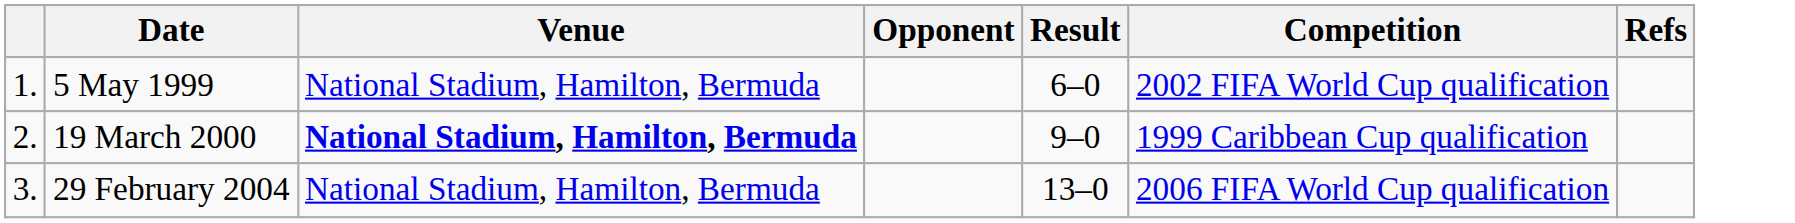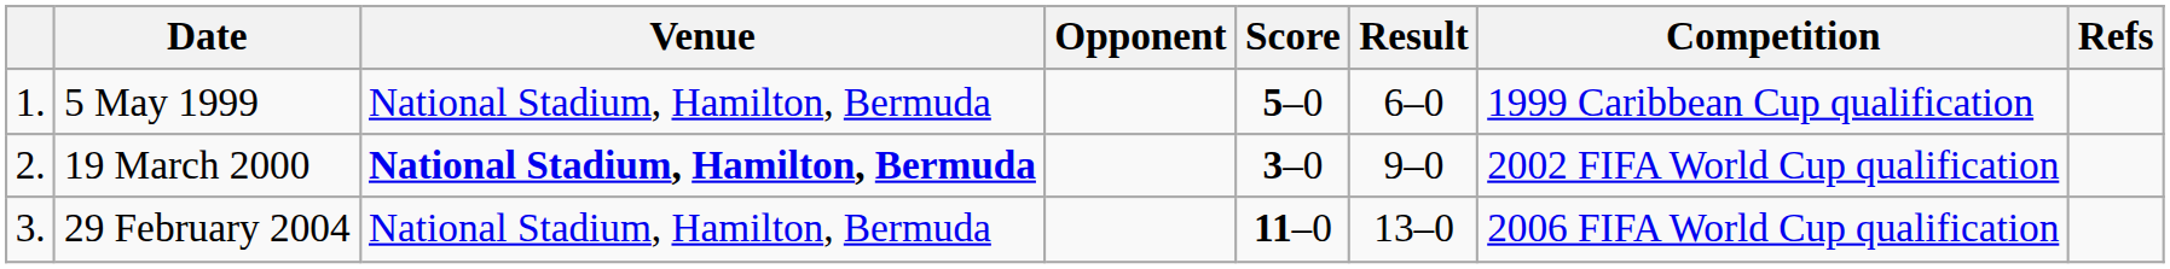 <table class="wikitable">
 <tr>
 <th></th>
 <th>Date</th>
 <th>Venue</th>
 <th>Opponent</th>
+<th>Score</th>
 <th>Result</th>
 <th>Competition</th>
 <th>Refs</th>
 </tr>
 <tr>
 <td align="center">1.</td>
 <td>5 May 1999</td>
 <td><a href='#'>National Stadium</a>, <a href='#'>Hamilton</a>, <a href='#'>Bermuda</a></td>
 <td></td>
+<td align="center"><strong>5</strong>–0</td>
 <td align="center">6–0</td>
-<td><a href='#'>2002 FIFA World Cup qualification</a></td>
+<td><a href='#'>1999 Caribbean Cup qualification</a></td>
 <td></td>
 </tr>
 <tr>
 <td align="center">2.</td>
 <td>19 March 2000</td>
 <td><strong><a href='#'>National Stadium</a>, <a href='#'>Hamilton</a>, <a href='#'>Bermuda</a></strong></td>
 <td></td>
+<td align="center"><strong>3</strong>–0</td>
 <td align="center">9–0</td>
-<td><a href='#'>1999 Caribbean Cup qualification</a></td>
+<td><a href='#'>2002 FIFA World Cup qualification</a></td>
 <td></td>
 </tr>
 <tr>
 <td align="center">3.</td>
 <td>29 February 2004</td>
 <td><a href='#'>National Stadium</a>, <a href='#'>Hamilton</a>, <a href='#'>Bermuda</a></td>
 <td></td>
+<td align="center"><strong>11</strong>–0</td>
 <td align="center">13–0</td>
 <td><a href='#'>2006 FIFA World Cup qualification</a></td>
 <td></td>
 </tr>
 </table>
